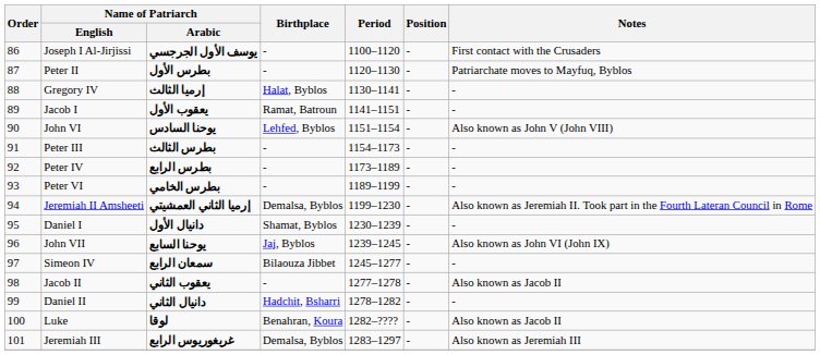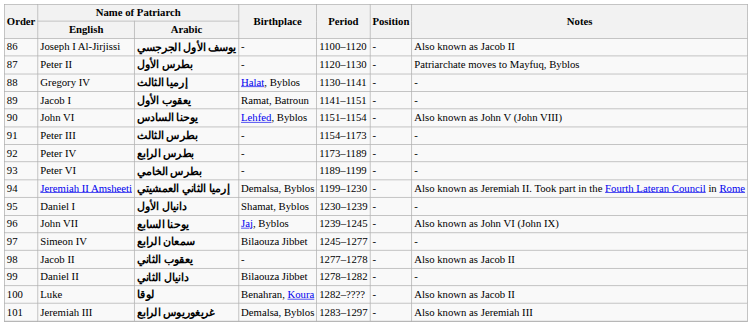 <table class="wikitable">
 <tr>
 <th rowspan=2>Order</th>
 <th colspan=2>Name of Patriarch</th>
 <th rowspan=2>Birthplace</th>
 <th rowspan=2>Period</th>
 <th rowspan=2>Position</th>
 <th rowspan=2>Notes</th>
 </tr>
 <tr>
 <th>English</th>
 <th>Arabic</th>
 </tr>
 <tr>
 <td>86</td>
 <td>Joseph I Al-Jirjissi</td>
 <td><strong>يوسف الأول الجرجسي</strong></td>
 <td>-</td>
 <td>1100–1120</td>
 <td>-</td>
-<td>First contact with the Crusaders</td>
+<td>Also known as Jacob II</td>
 </tr>
 <tr>
 <td>87</td>
 <td>Peter II</td>
 <td><strong>بطرس الأول</strong></td>
 <td>-</td>
 <td>1120–1130</td>
 <td>-</td>
 <td>Patriarchate moves to Mayfuq, Byblos</td>
 </tr>
 <tr>
 <td>88</td>
 <td>Gregory IV</td>
 <td><strong>إرميا الثالث</strong></td>
 <td><a href='#'>Halat</a>, Byblos</td>
 <td>1130–1141</td>
 <td>-</td>
 <td>-</td>
 </tr>
 <tr>
 <td>89</td>
 <td>Jacob I</td>
 <td><strong>يعقوب الأول</strong></td>
 <td>Ramat, Batroun</td>
 <td>1141–1151</td>
 <td>-</td>
 <td>-</td>
 </tr>
 <tr>
 <td>90</td>
 <td>John VI</td>
 <td><strong>يوحنا السادس</strong></td>
 <td><a href='#'>Lehfed</a>, Byblos</td>
 <td>1151–1154</td>
 <td>-</td>
 <td>Also known as John V (John VIII)</td>
 </tr>
 <tr>
 <td>91</td>
 <td>Peter III</td>
 <td><strong>بطرس الثالث</strong></td>
 <td>-</td>
 <td>1154–1173</td>
 <td>-</td>
 <td>-</td>
 </tr>
 <tr>
 <td>92</td>
 <td>Peter IV</td>
 <td><strong>بطرس الرابع</strong></td>
 <td>-</td>
 <td>1173–1189</td>
 <td>-</td>
 <td>-</td>
 </tr>
 <tr>
 <td>93</td>
 <td>Peter VI</td>
 <td><strong>بطرس الخامي</strong></td>
 <td>-</td>
 <td>1189–1199</td>
 <td>-</td>
 <td>-</td>
 </tr>
 <tr>
 <td>94</td>
 <td><a href='#'>Jeremiah II Amsheeti</a></td>
 <td><strong>إرميا الثاني العمشيتي</strong></td>
 <td>Demalsa, Byblos</td>
 <td>1199–1230</td>
 <td>-</td>
 <td>Also known as Jeremiah II. Took part in the <a href='#'>Fourth Lateran Council</a> in <a href='#'>Rome</a></td>
 </tr>
 <tr>
 <td>95</td>
 <td>Daniel I</td>
 <td><strong>دانيال الأول</strong></td>
 <td>Shamat, Byblos</td>
 <td>1230–1239</td>
 <td>-</td>
 <td>-</td>
 </tr>
 <tr>
 <td>96</td>
 <td>John VII</td>
 <td><strong>يوحنا السابع</strong></td>
 <td><a href='#'>Jaj</a>, Byblos</td>
 <td>1239–1245</td>
 <td>-</td>
 <td>Also known as John VI (John IX)</td>
 </tr>
 <tr>
 <td>97</td>
 <td>Simeon IV</td>
 <td><strong>سمعان الرابع</strong></td>
 <td>Bilaouza Jibbet</td>
 <td>1245–1277</td>
 <td>-</td>
 <td>-</td>
 </tr>
 <tr>
 <td>98</td>
 <td>Jacob II</td>
 <td><strong>يعقوب الثاني</strong></td>
 <td>-</td>
 <td>1277–1278</td>
 <td>-</td>
 <td>Also known as Jacob II</td>
 </tr>
 <tr>
 <td>99</td>
 <td>Daniel II</td>
 <td><strong>دانيال الثاني</strong></td>
-<td><a href='#'>Hadchit</a>, <a href='#'>Bsharri</a></td>
+<td>Bilaouza Jibbet</td>
 <td>1278–1282</td>
 <td>-</td>
 <td>-</td>
 </tr>
 <tr>
 <td>100</td>
 <td>Luke</td>
 <td><strong>لوقا</strong></td>
 <td>Benahran, <a href='#'>Koura</a></td>
 <td>1282–????</td>
 <td>-</td>
 <td>Also known as Jacob II</td>
 </tr>
 <tr>
 <td>101</td>
 <td>Jeremiah III</td>
 <td><strong>غريغوريوس الرابع</strong></td>
 <td>Demalsa, Byblos</td>
 <td>1283–1297</td>
 <td>-</td>
 <td>Also known as Jeremiah III</td>
 </tr>
 <tr>
 </tr>
 </table>
